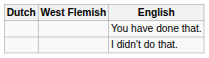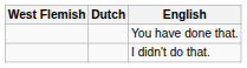 <table class="wikitable">
 <tr>
+<th>West Flemish</th>
 <th>Dutch</th>
-<th>West Flemish</th>
 <th>English</th>
 </tr>
 <tr>
 <td></td>
 <td></td>
 <td>You have done that.</td>
 </tr>
 <tr>
 <td></td>
 <td></td>
 <td>I didn't do that.</td>
 </tr>
 </table>
